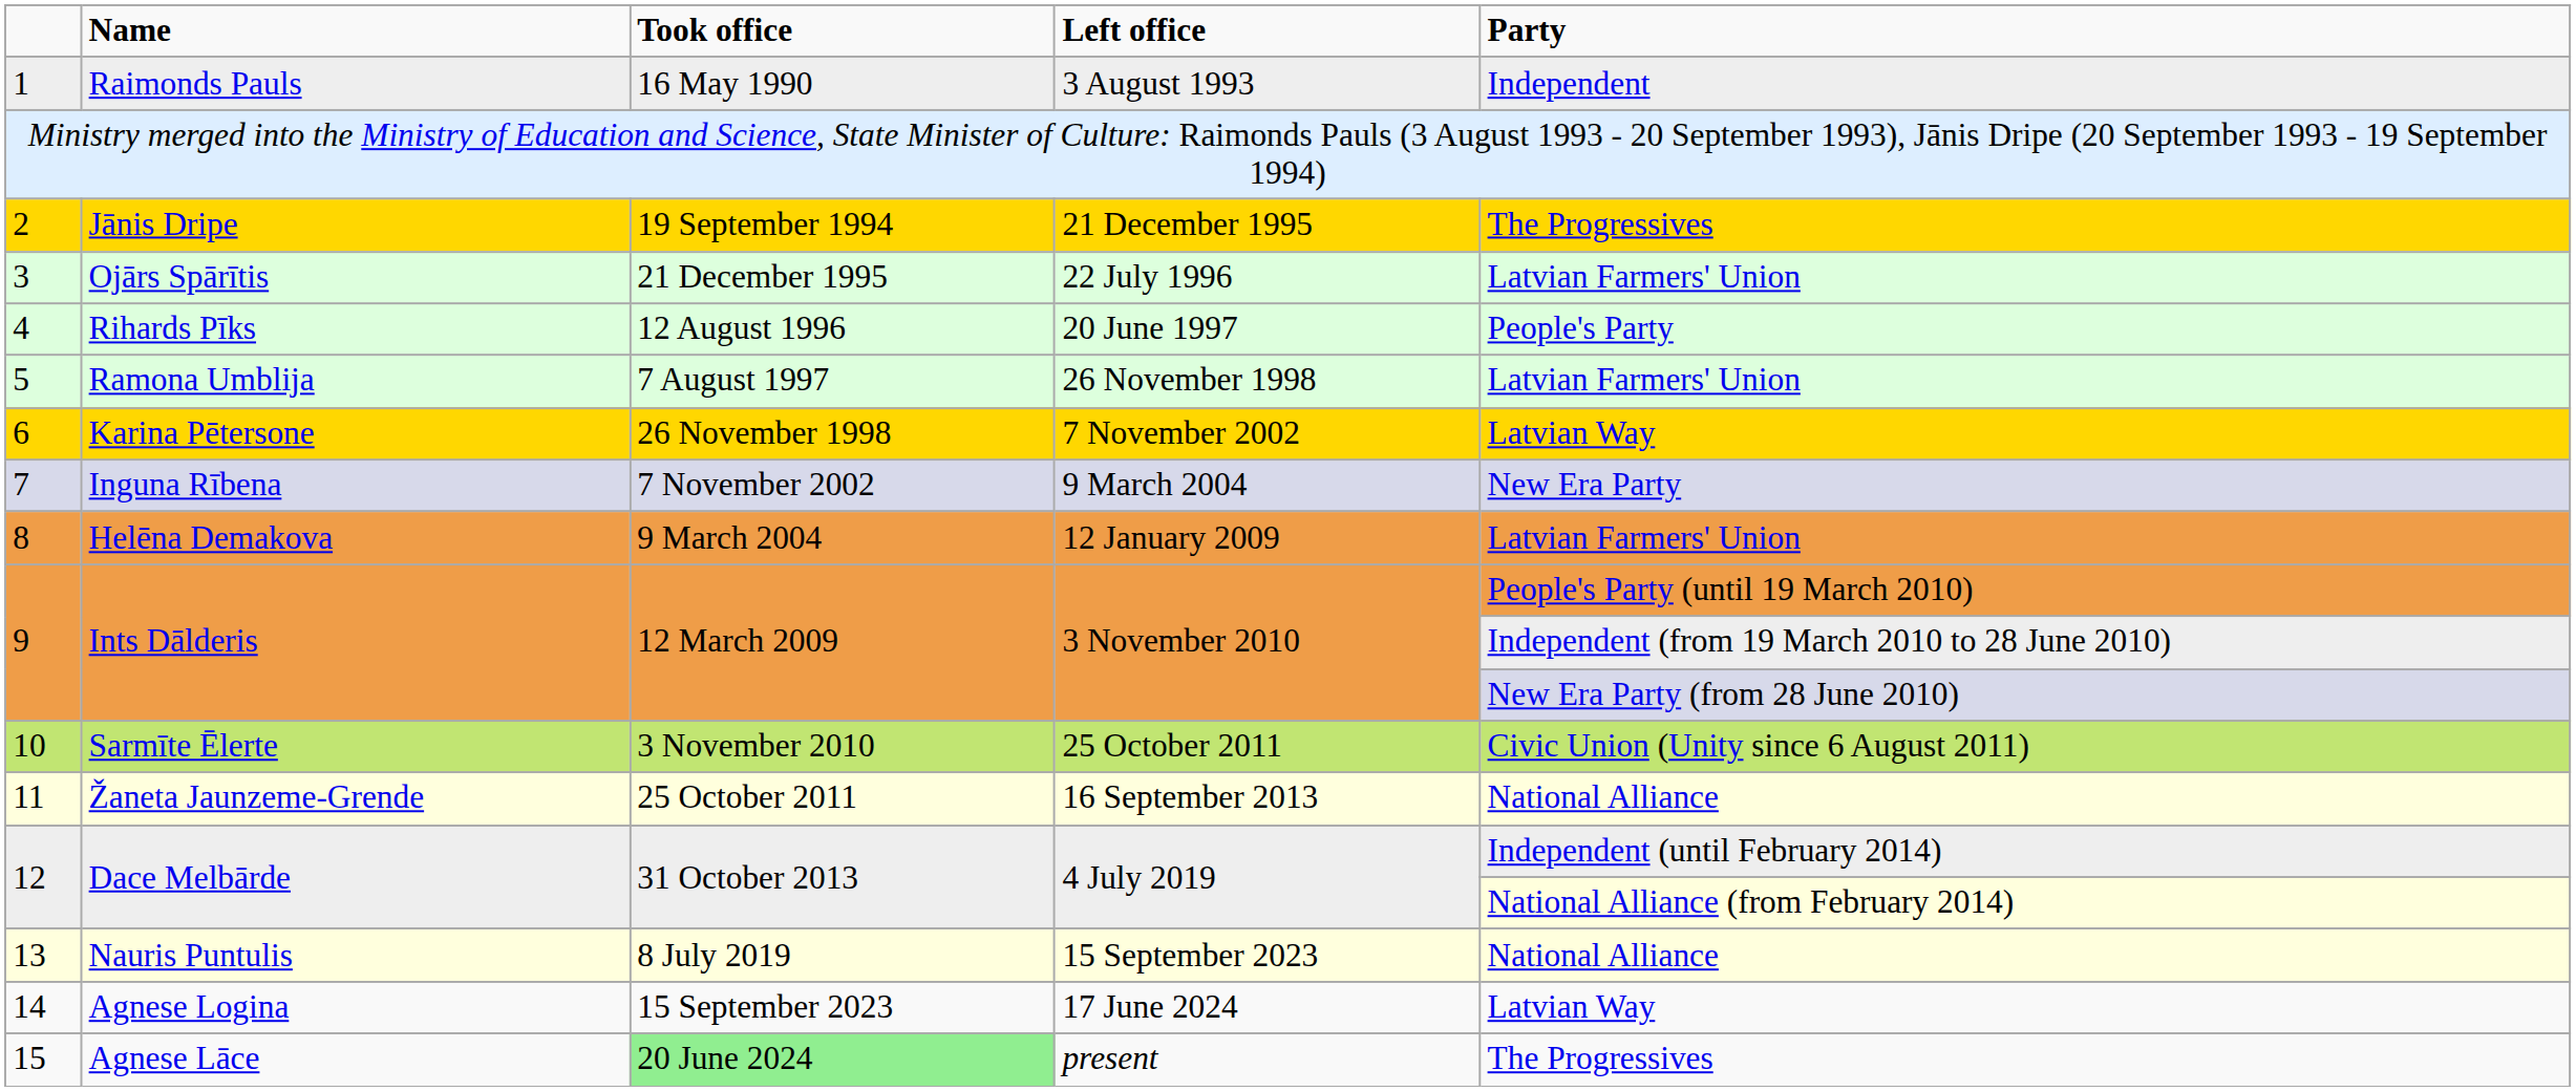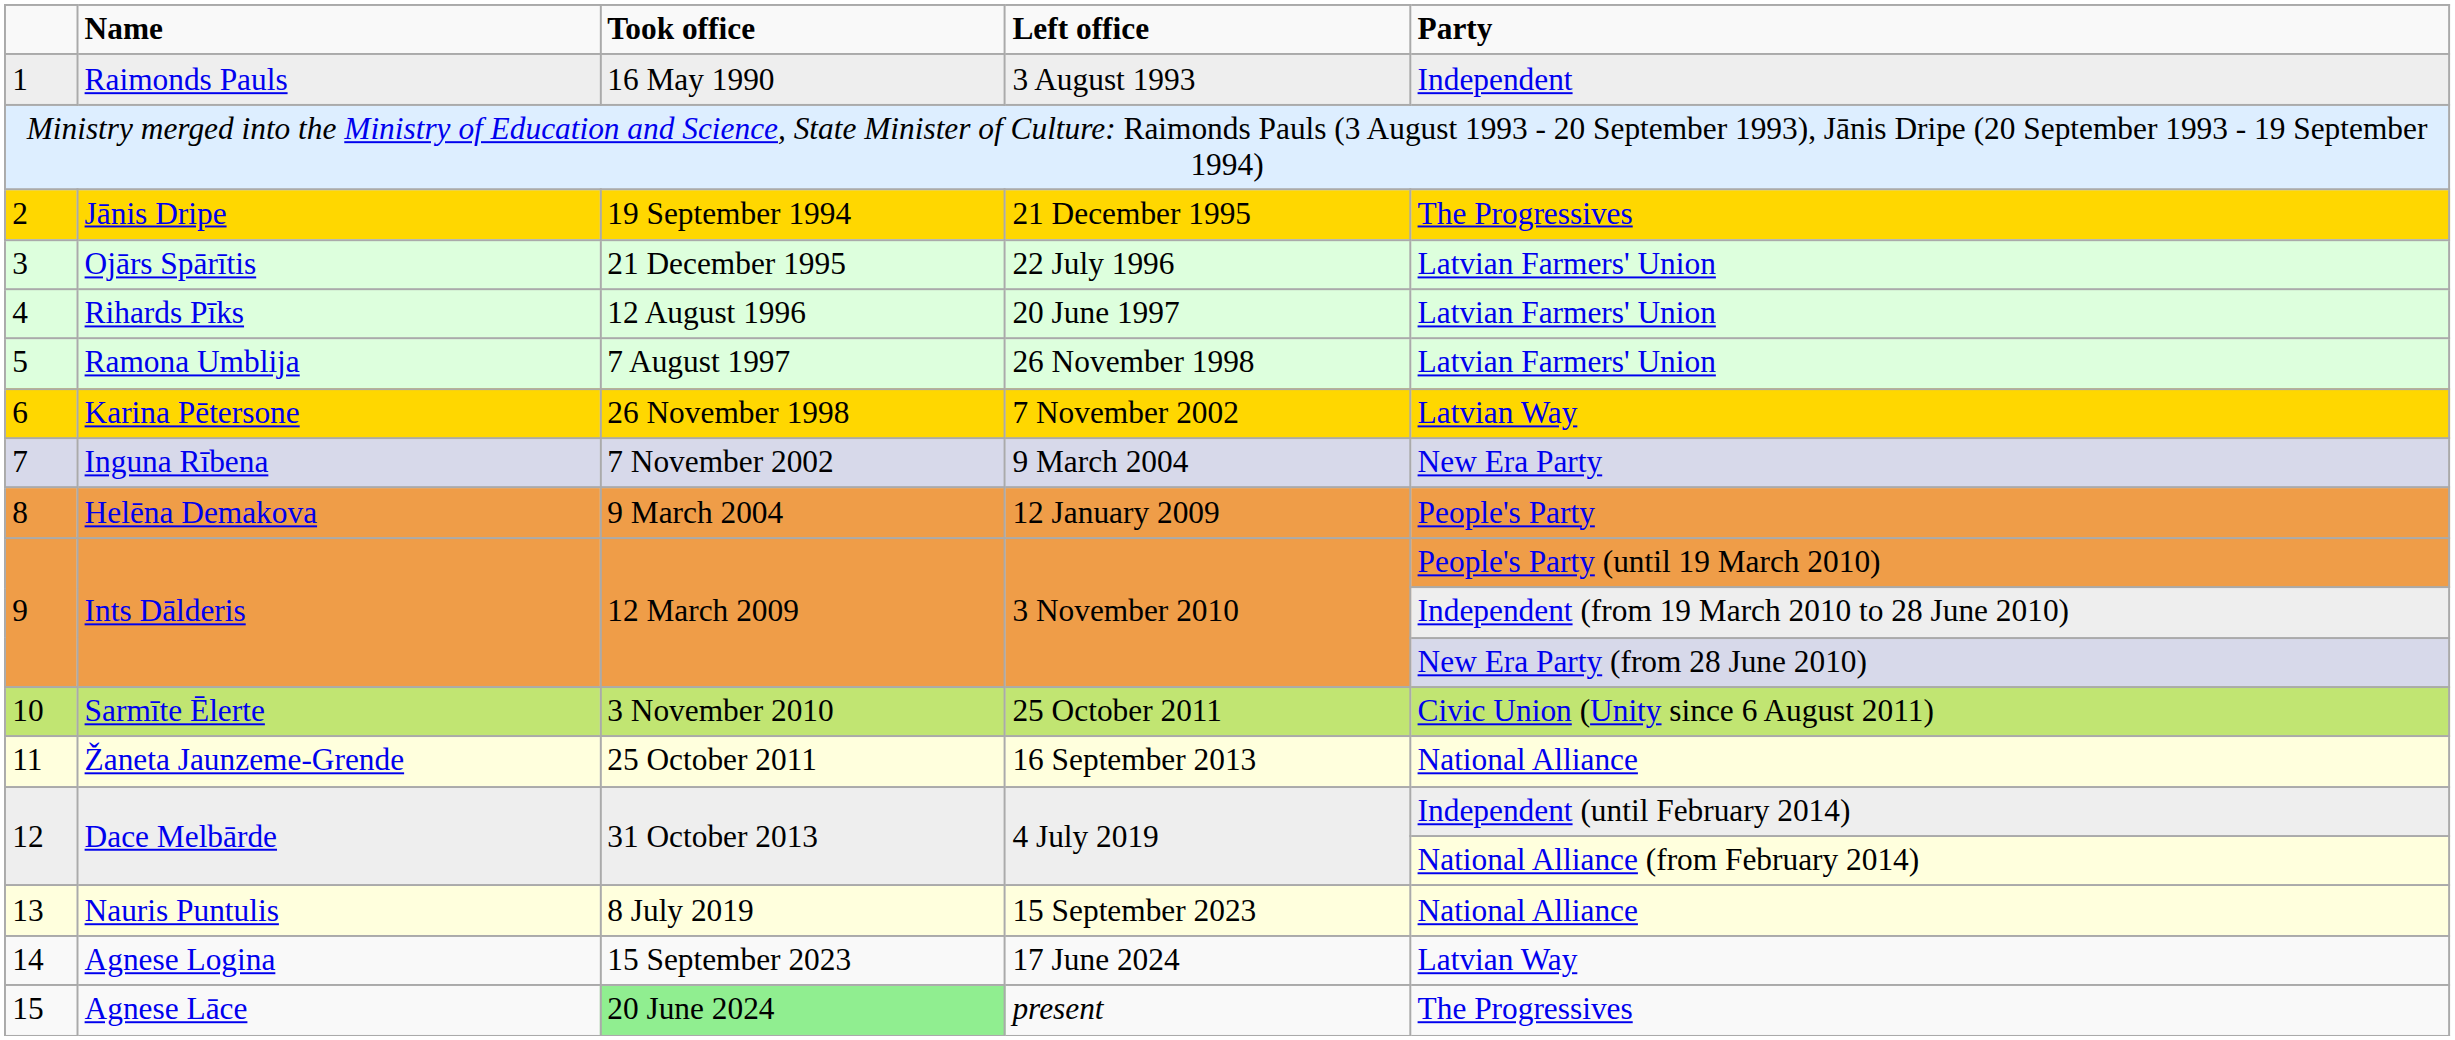 <table class="wikitable">
 <tr>
 <td></td>
 <td><strong>Name</strong></td>
 <td><strong>Took office</strong></td>
 <td><strong>Left office</strong></td>
 <td><strong>Party</strong></td>
 </tr>
 <tr bgcolor=#EEEEEE>
 <td>1</td>
 <td><a href='#'>Raimonds Pauls</a></td>
 <td>16 May 1990</td>
 <td>3 August 1993</td>
 <td><a href='#'>Independent</a></td>
 </tr>
 <tr bgcolor=#DDEEFF>
 <td align="center" colspan="5"><em>Ministry merged into the <a href='#'>Ministry of Education and Science</a>, State Minister of Culture:</em> Raimonds Pauls (3 August 1993 - 20 September 1993), Jānis Dripe (20 September 1993 - 19 September 1994)</td>
 </tr>
 <tr bgcolor=gold>
 <td>2</td>
 <td><a href='#'>Jānis Dripe</a></td>
 <td>19 September 1994</td>
 <td>21 December 1995</td>
 <td><a href='#'>The Progressives</a></td>
 </tr>
 <tr bgcolor=#DDFFDD>
 <td>3</td>
 <td><a href='#'>Ojārs Spārītis</a></td>
 <td>21 December 1995</td>
 <td>22 July 1996</td>
 <td><a href='#'>Latvian Farmers' Union</a></td>
 </tr>
 <tr bgcolor=#DDFFDD>
 <td>4</td>
 <td><a href='#'>Rihards Pīks</a></td>
 <td>12 August 1996</td>
 <td>20 June 1997</td>
-<td><a href='#'>People's Party</a></td>
+<td><a href='#'>Latvian Farmers' Union</a></td>
 </tr>
 <tr bgcolor=#DDFFDD>
 <td>5</td>
 <td><a href='#'>Ramona Umblija</a></td>
 <td>7 August 1997</td>
 <td>26 November 1998</td>
 <td><a href='#'>Latvian Farmers' Union</a></td>
 </tr>
 <tr bgcolor=gold>
 <td>6</td>
 <td><a href='#'>Karina Pētersone</a></td>
 <td>26 November 1998</td>
 <td>7 November 2002</td>
 <td><a href='#'>Latvian Way</a></td>
 </tr>
 <tr bgcolor=#D7D9EA>
 <td>7</td>
 <td><a href='#'>Inguna Rībena</a></td>
 <td>7 November 2002</td>
 <td>9 March 2004</td>
 <td><a href='#'>New Era Party</a></td>
 </tr>
 <tr bgcolor=#EF9D48>
 <td>8</td>
 <td><a href='#'>Helēna Demakova</a></td>
 <td>9 March 2004</td>
 <td>12 January 2009</td>
-<td><a href='#'>Latvian Farmers' Union</a></td>
+<td><a href='#'>People's Party</a></td>
 </tr>
 <tr bgcolor=#EF9D48>
 <td rowspan="3">9</td>
 <td rowspan="3"><a href='#'>Ints Dālderis</a></td>
 <td rowspan="3">12 March 2009</td>
 <td rowspan="3">3 November 2010</td>
 <td><a href='#'>People's Party</a> (until 19 March 2010)</td>
 </tr>
 <tr bgcolor=#EEEEEE>
 <td><a href='#'>Independent</a> (from 19 March 2010 to 28 June 2010)</td>
 </tr>
 <tr bgcolor=#D7D9EA>
 <td><a href='#'>New Era Party</a> (from 28 June 2010)</td>
 </tr>
 <tr bgcolor=#C1E572>
 <td>10</td>
 <td><a href='#'>Sarmīte Ēlerte</a></td>
 <td>3 November 2010</td>
 <td>25 October 2011</td>
 <td><a href='#'>Civic Union</a> (<a href='#'>Unity</a> since 6 August 2011)</td>
 </tr>
 <tr bgcolor=#FFFFDD>
 <td>11</td>
 <td><a href='#'>Žaneta Jaunzeme-Grende</a></td>
 <td>25 October 2011</td>
 <td>16 September 2013</td>
 <td><a href='#'>National Alliance</a></td>
 </tr>
 <tr bgcolor=#EEEEEE>
 <td rowspan="2">12</td>
 <td rowspan="2"><a href='#'>Dace Melbārde</a></td>
 <td rowspan="2">31 October 2013</td>
 <td rowspan="2">4 July 2019</td>
 <td><a href='#'>Independent</a> (until February 2014)</td>
 </tr>
 <tr bgcolor=#FFFFDD>
 <td><a href='#'>National Alliance</a> (from February 2014)</td>
 </tr>
 <tr bgcolor=#FFFFDD>
 <td>13</td>
 <td><a href='#'>Nauris Puntulis</a></td>
 <td>8 July 2019</td>
 <td>15 September 2023</td>
 <td><a href='#'>National Alliance</a></td>
 </tr>
 <tr>
 <td>14</td>
 <td><a href='#'>Agnese Logina</a></td>
 <td>15 September 2023</td>
 <td>17 June 2024</td>
 <td><a href='#'>Latvian Way</a></td>
 </tr>
 <tr>
 <td>15</td>
 <td><a href='#'>Agnese Lāce</a></td>
 <td style="background: lightgreen;">20 June 2024</td>
 <td><em>present</em></td>
 <td><a href='#'>The Progressives</a></td>
 </tr>
 </table>
